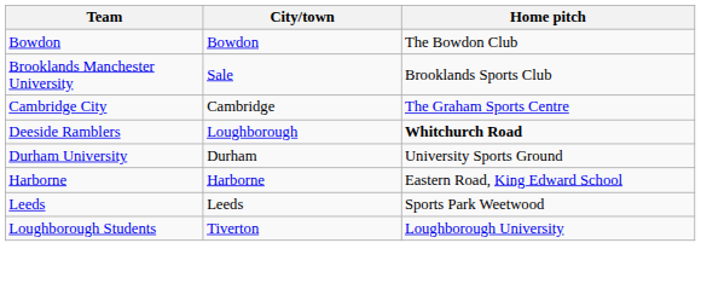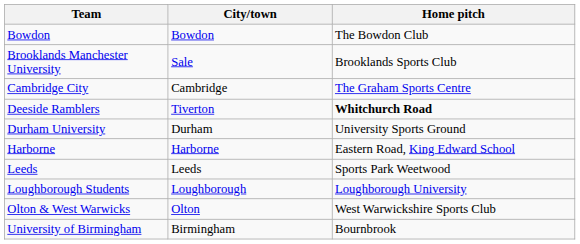 <table class="wikitable sortable">
 <tr>
 <th width=200>Team</th>
 <th width=200>City/town</th>
 <th width=300>Home pitch</th>
 </tr>
 <tr>
 <td><a href='#'>Bowdon</a></td>
 <td><a href='#'>Bowdon</a></td>
 <td>The Bowdon Club</td>
 </tr>
 <tr>
 <td><a href='#'>Brooklands Manchester University</a></td>
 <td><a href='#'>Sale</a></td>
 <td>Brooklands Sports Club</td>
 </tr>
 <tr>
 <td><a href='#'>Cambridge City</a></td>
 <td>Cambridge</td>
 <td><a href='#'>The Graham Sports Centre</a></td>
 </tr>
 <tr>
 <td><a href='#'>Deeside Ramblers</a></td>
-<td><a href='#'>Loughborough</a></td>
+<td><a href='#'>Tiverton</a></td>
 <td><strong>Whitchurch Road</strong></td>
 </tr>
 <tr>
 <td><a href='#'>Durham University</a></td>
 <td>Durham</td>
 <td>University Sports Ground</td>
 </tr>
 <tr>
 <td><a href='#'>Harborne</a></td>
 <td><a href='#'>Harborne</a></td>
 <td>Eastern Road, <a href='#'>King Edward School</a></td>
 </tr>
 <tr>
 <td><a href='#'>Leeds</a></td>
 <td>Leeds</td>
 <td>Sports Park Weetwood</td>
 </tr>
 <tr>
 <td><a href='#'>Loughborough Students</a></td>
-<td><a href='#'>Tiverton</a></td>
+<td><a href='#'>Loughborough</a></td>
 <td><a href='#'>Loughborough University</a></td>
 </tr>
+<tr>
+<td><a href='#'>Olton & West Warwicks</a></td>
+<td><a href='#'>Olton</a></td>
+<td>West Warwickshire Sports Club</td>
+</tr>
+<tr>
+<td><a href='#'>University of Birmingham</a></td>
+<td>Birmingham</td>
+<td>Bournbrook</td>
+</tr>
 </table>
